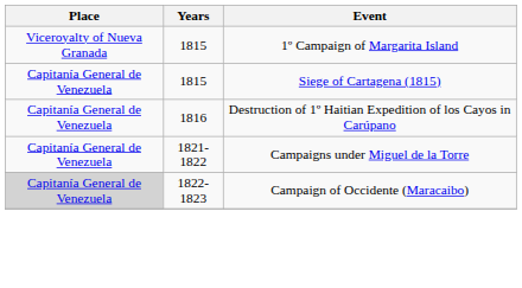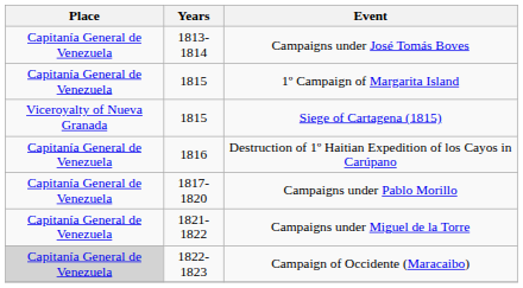 <table class="wikitable" style="text-align:center; width=50%;">
 <tr>
 <th>Place</th>
 <th>Years</th>
 <th>Event</th>
 </tr>
 <tr>
-<td><a href='#'>Viceroyalty of Nueva Granada</a></td>
+<td><a href='#'>Capitanía General de Venezuela</a></td>
+<td>1813-1814</td>
+<td>Campaigns under <a href='#'>José Tomás Boves</a></td>
+</tr>
+<tr>
+<td><a href='#'>Capitanía General de Venezuela</a></td>
 <td>1815</td>
 <td>1º Campaign of <a href='#'>Margarita Island</a></td>
 </tr>
 <tr>
-<td><a href='#'>Capitanía General de Venezuela</a></td>
+<td><a href='#'>Viceroyalty of Nueva Granada</a></td>
 <td>1815</td>
 <td><a href='#'>Siege of Cartagena (1815)</a></td>
 </tr>
 <tr>
 <td><a href='#'>Capitanía General de Venezuela</a></td>
 <td>1816</td>
 <td>Destruction of 1º Haitian Expedition of los Cayos in <a href='#'>Carúpano</a></td>
+</tr>
+<tr>
+<td><a href='#'>Capitanía General de Venezuela</a></td>
+<td>1817-1820</td>
+<td>Campaigns under <a href='#'>Pablo Morillo</a></td>
 </tr>
 <tr>
 <td><a href='#'>Capitanía General de Venezuela</a></td>
 <td>1821-1822</td>
 <td>Campaigns under <a href='#'>Miguel de la Torre</a></td>
 </tr>
 <tr>
 <td style="background: lightgrey;"><a href='#'>Capitanía General de Venezuela</a></td>
 <td>1822-1823</td>
 <td>Campaign of Occidente (<a href='#'>Maracaibo</a>)</td>
 </tr>
 <tr>
 </tr>
 </table>
